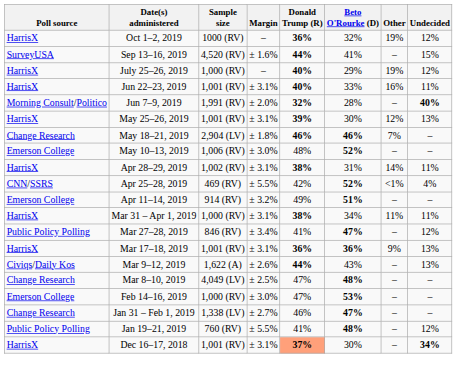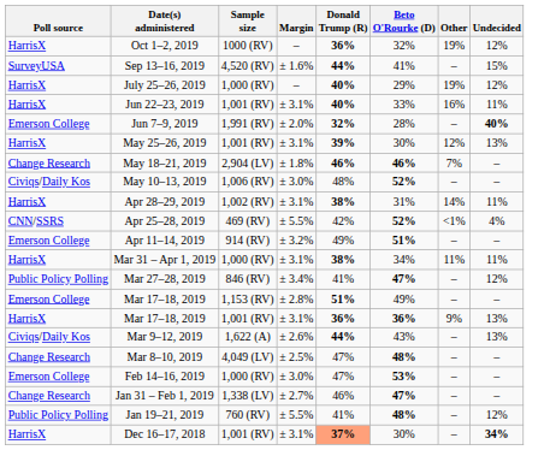 <table class="wikitable sortable" style="font-size:90%;text-align:center;">
 <tr valign=bottom style="font-size:90%;">
 <th>Poll source</th>
 <th>Date(s)<br>administered</th>
 <th>Sample<br>size</th>
 <th>Margin<br></th>
 <th>Donald<br>Trump (R)</th>
 <th><a href='#'>Beto<br>O'Rourke</a> (D)</th>
 <th>Other</th>
 <th>Undecided</th>
 </tr>
 <tr>
 <td style="text-align:left;"><a href='#'>HarrisX</a></td>
 <td>Oct 1–2, 2019</td>
 <td>1000 (RV)</td>
 <td>–</td>
 <td><strong>36%</strong></td>
 <td>32%</td>
 <td>19%</td>
 <td>12%</td>
 </tr>
 <tr>
 <td style="text-align:left;"><a href='#'>SurveyUSA</a></td>
 <td>Sep 13–16, 2019</td>
 <td>4,520 (RV)</td>
 <td>± 1.6%</td>
 <td><strong>44%</strong></td>
 <td>41%</td>
 <td>–</td>
 <td>15%</td>
 </tr>
 <tr>
 <td style="text-align:left;"><a href='#'>HarrisX</a></td>
 <td>July 25–26, 2019</td>
 <td>1,000 (RV)</td>
 <td>–</td>
 <td><strong>40%</strong></td>
 <td>29%</td>
 <td>19%</td>
 <td>12%</td>
 </tr>
 <tr>
 <td style="text-align:left;"><a href='#'>HarrisX</a></td>
 <td>Jun 22–23, 2019</td>
 <td>1,001 (RV)</td>
 <td>± 3.1%</td>
 <td><strong>40%</strong></td>
 <td>33%</td>
 <td>16%</td>
 <td>11%</td>
 </tr>
 <tr>
-<td style="text-align:left;"><a href='#'>Morning Consult</a>/<a href='#'>Politico</a></td>
+<td style="text-align:left;"><a href='#'>Emerson College</a></td>
 <td>Jun 7–9, 2019</td>
 <td>1,991 (RV)</td>
 <td>± 2.0%</td>
 <td><strong>32%</strong></td>
 <td>28%</td>
 <td>–</td>
 <td><strong>40%</strong></td>
 </tr>
 <tr>
 <td style="text-align:left;"><a href='#'>HarrisX</a></td>
 <td>May 25–26, 2019</td>
 <td>1,001 (RV)</td>
 <td>± 3.1%</td>
 <td><strong>39%</strong></td>
 <td>30%</td>
 <td>12%</td>
 <td>13%</td>
 </tr>
 <tr>
 <td style="text-align:left;"><a href='#'>Change Research</a></td>
 <td>May 18–21, 2019</td>
 <td>2,904 (LV)</td>
 <td>± 1.8%</td>
 <td><strong>46%</strong></td>
 <td><strong>46%</strong></td>
 <td>7%</td>
 <td>–</td>
 </tr>
 <tr>
-<td style="text-align:left;"><a href='#'>Emerson College</a></td>
+<td style="text-align:left;"><a href='#'>Civiqs</a>/<a href='#'>Daily Kos</a></td>
 <td>May 10–13, 2019</td>
 <td>1,006 (RV)</td>
 <td>± 3.0%</td>
 <td>48%</td>
 <td><strong>52%</strong></td>
 <td>–</td>
 <td>–</td>
 </tr>
 <tr>
 <td style="text-align:left;"><a href='#'>HarrisX</a></td>
 <td>Apr 28–29, 2019</td>
 <td>1,002 (RV)</td>
 <td>± 3.1%</td>
 <td><strong>38%</strong></td>
 <td>31%</td>
 <td>14%</td>
 <td>11%</td>
 </tr>
 <tr>
 <td style="text-align:left;"><a href='#'>CNN</a>/<a href='#'>SSRS</a></td>
 <td>Apr 25–28, 2019</td>
 <td>469 (RV)</td>
 <td>± 5.5%</td>
 <td>42%</td>
 <td><strong>52%</strong></td>
 <td><1%</td>
 <td>4%</td>
 </tr>
 <tr>
 <td style="text-align:left;"><a href='#'>Emerson College</a></td>
 <td>Apr 11–14, 2019</td>
 <td>914 (RV)</td>
 <td>± 3.2%</td>
 <td>49%</td>
 <td><strong>51%</strong></td>
 <td>–</td>
 <td>–</td>
 </tr>
 <tr>
 <td style="text-align:left;"><a href='#'>HarrisX</a></td>
 <td>Mar 31 – Apr 1, 2019</td>
 <td>1,000 (RV)</td>
 <td>± 3.1%</td>
 <td><strong>38%</strong></td>
 <td>34%</td>
 <td>11%</td>
 <td>11%</td>
 </tr>
 <tr>
 <td style="text-align:left;"><a href='#'>Public Policy Polling</a></td>
 <td>Mar 27–28, 2019</td>
 <td>846 (RV)</td>
 <td>± 3.4%</td>
 <td>41%</td>
 <td><strong>47%</strong></td>
 <td>–</td>
 <td>12%</td>
+</tr>
+<tr>
+<td style="text-align:left;"><a href='#'>Emerson College</a></td>
+<td>Mar 17–18, 2019</td>
+<td>1,153 (RV)</td>
+<td>± 2.8%</td>
+<td><strong>51%</strong></td>
+<td>49%</td>
+<td>–</td>
+<td>–</td>
 </tr>
 <tr>
 <td style="text-align:left;"><a href='#'>HarrisX</a></td>
 <td>Mar 17–18, 2019</td>
 <td>1,001 (RV)</td>
 <td>± 3.1%</td>
 <td><strong>36%</strong></td>
 <td><strong>36%</strong></td>
 <td>9%</td>
 <td>13%</td>
 </tr>
 <tr>
 <td style="text-align:left;"><a href='#'>Civiqs</a>/<a href='#'>Daily Kos</a></td>
 <td>Mar 9–12, 2019</td>
 <td>1,622 (A)</td>
 <td>± 2.6%</td>
 <td><strong>44%</strong></td>
 <td>43%</td>
 <td>–</td>
 <td>13%</td>
 </tr>
 <tr>
 <td style="text-align:left;"><a href='#'>Change Research</a></td>
 <td>Mar 8–10, 2019</td>
 <td>4,049 (LV)</td>
 <td>± 2.5%</td>
 <td>47%</td>
 <td><strong>48%</strong></td>
 <td>–</td>
 <td>–</td>
 </tr>
 <tr>
 <td style="text-align:left;"><a href='#'>Emerson College</a></td>
 <td>Feb 14–16, 2019</td>
 <td>1,000 (RV)</td>
 <td>± 3.0%</td>
 <td>47%</td>
 <td><strong>53%</strong></td>
 <td>–</td>
 <td>–</td>
 </tr>
 <tr>
 <td style="text-align:left;"><a href='#'>Change Research</a></td>
 <td>Jan 31 – Feb 1, 2019</td>
 <td>1,338 (LV)</td>
 <td>± 2.7%</td>
 <td>46%</td>
 <td><strong>47%</strong></td>
 <td>–</td>
 <td>–</td>
 </tr>
 <tr>
 <td style="text-align:left;"><a href='#'>Public Policy Polling</a></td>
 <td>Jan 19–21, 2019</td>
 <td>760 (RV)</td>
 <td>± 5.5%</td>
 <td>41%</td>
 <td><strong>48%</strong></td>
 <td>–</td>
 <td>12%</td>
 </tr>
 <tr>
 <td style="text-align:left;"><a href='#'>HarrisX</a></td>
 <td>Dec 16–17, 2018</td>
 <td>1,001 (RV)</td>
 <td>± 3.1%</td>
 <td style="background: lightsalmon;"><strong>37%</strong></td>
 <td>30%</td>
 <td>–</td>
 <td><strong>34%</strong></td>
 </tr>
 </table>
